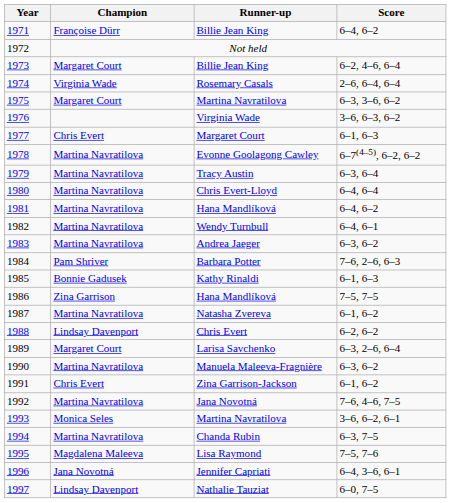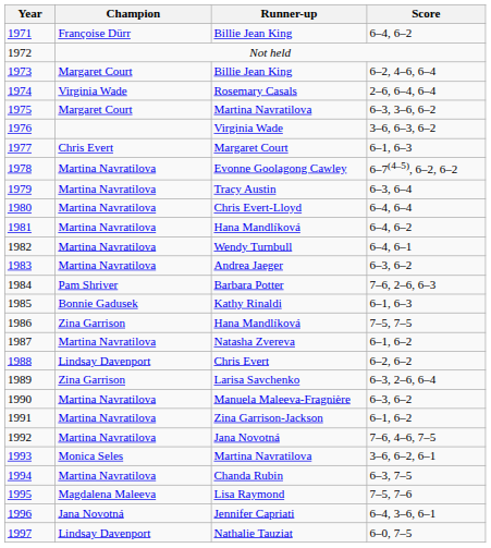 <table class="wikitable">
 <tr>
 <th width=60>Year</th>
 <th width=200>Champion</th>
 <th width=200>Runner-up</th>
 <th width=150>Score</th>
 </tr>
 <tr>
 <td><a href='#'>1971</a></td>
 <td> <a href='#'>Françoise Dürr</a></td>
 <td> <a href='#'>Billie Jean King</a></td>
 <td>6–4, 6–2</td>
 </tr>
 <tr>
 <td>1972</td>
 <td colspan=3 align=center><em>Not held</em></td>
 </tr>
 <tr>
 <td><a href='#'>1973</a></td>
 <td> <a href='#'>Margaret Court</a></td>
 <td> <a href='#'>Billie Jean King</a></td>
 <td>6–2, 4–6, 6–4</td>
 </tr>
 <tr>
 <td><a href='#'>1974</a></td>
 <td> <a href='#'>Virginia Wade</a></td>
 <td> <a href='#'>Rosemary Casals</a></td>
 <td>2–6, 6–4, 6–4</td>
 </tr>
 <tr>
 <td><a href='#'>1975</a></td>
 <td> <a href='#'>Margaret Court</a></td>
 <td> <a href='#'>Martina Navratilova</a></td>
 <td>6–3, 3–6, 6–2</td>
 </tr>
 <tr>
 <td><a href='#'>1976</a></td>
 <td></td>
 <td> <a href='#'>Virginia Wade</a></td>
 <td>3–6, 6–3, 6–2</td>
 </tr>
 <tr>
 <td><a href='#'>1977</a></td>
 <td> <a href='#'>Chris Evert</a></td>
 <td> <a href='#'>Margaret Court</a></td>
 <td>6–1, 6–3</td>
 </tr>
 <tr>
 <td><a href='#'>1978</a></td>
 <td> <a href='#'>Martina Navratilova</a></td>
 <td> <a href='#'>Evonne Goolagong Cawley</a></td>
 <td>6–7<sup>(4–5)</sup>, 6–2, 6–2</td>
 </tr>
 <tr>
 <td><a href='#'>1979</a></td>
 <td> <a href='#'>Martina Navratilova</a></td>
 <td> <a href='#'>Tracy Austin</a></td>
 <td>6–3, 6–4</td>
 </tr>
 <tr>
 <td><a href='#'>1980</a></td>
 <td> <a href='#'>Martina Navratilova</a></td>
 <td> <a href='#'>Chris Evert-Lloyd</a></td>
 <td>6–4, 6–4</td>
 </tr>
 <tr>
 <td><a href='#'>1981</a></td>
 <td> <a href='#'>Martina Navratilova</a></td>
 <td> <a href='#'>Hana Mandlíková</a></td>
 <td>6–4, 6–2</td>
 </tr>
 <tr>
 <td>1982</td>
 <td> <a href='#'>Martina Navratilova</a></td>
 <td> <a href='#'>Wendy Turnbull</a></td>
 <td>6–4, 6–1</td>
 </tr>
 <tr>
 <td><a href='#'>1983</a></td>
 <td> <a href='#'>Martina Navratilova</a></td>
 <td> <a href='#'>Andrea Jaeger</a></td>
 <td>6–3, 6–2</td>
 </tr>
 <tr>
 <td>1984</td>
 <td> <a href='#'>Pam Shriver</a></td>
 <td> <a href='#'>Barbara Potter</a></td>
 <td>7–6, 2–6, 6–3</td>
 </tr>
 <tr>
 <td>1985</td>
 <td> <a href='#'>Bonnie Gadusek</a></td>
 <td> <a href='#'>Kathy Rinaldi</a></td>
 <td>6–1, 6–3</td>
 </tr>
 <tr>
 <td>1986</td>
 <td> <a href='#'>Zina Garrison</a></td>
 <td> <a href='#'>Hana Mandlíková</a></td>
 <td>7–5, 7–5</td>
 </tr>
 <tr>
 <td>1987</td>
 <td> <a href='#'>Martina Navratilova</a></td>
 <td> <a href='#'>Natasha Zvereva</a></td>
 <td>6–1, 6–2</td>
 </tr>
 <tr>
 <td><a href='#'>1988</a></td>
 <td> <a href='#'>Lindsay Davenport</a></td>
 <td> <a href='#'>Chris Evert</a></td>
 <td>6–2, 6–2</td>
 </tr>
 <tr>
 <td>1989</td>
-<td> <a href='#'>Margaret Court</a></td>
+<td> <a href='#'>Zina Garrison</a></td>
 <td> <a href='#'>Larisa Savchenko</a></td>
 <td>6–3, 2–6, 6–4</td>
 </tr>
 <tr>
 <td>1990</td>
 <td> <a href='#'>Martina Navratilova</a></td>
 <td> <a href='#'>Manuela Maleeva-Fragnière</a></td>
 <td>6–3, 6–2</td>
 </tr>
 <tr>
 <td>1991</td>
-<td> <a href='#'>Chris Evert</a></td>
+<td> <a href='#'>Martina Navratilova</a></td>
 <td> <a href='#'>Zina Garrison-Jackson</a></td>
 <td>6–1, 6–2</td>
 </tr>
 <tr>
 <td>1992</td>
 <td> <a href='#'>Martina Navratilova</a></td>
 <td> <a href='#'>Jana Novotná</a></td>
 <td>7–6, 4–6, 7–5</td>
 </tr>
 <tr>
 <td><a href='#'>1993</a></td>
 <td> <a href='#'>Monica Seles</a></td>
 <td> <a href='#'>Martina Navratilova</a></td>
 <td>3–6, 6–2, 6–1</td>
 </tr>
 <tr>
 <td><a href='#'>1994</a></td>
 <td> <a href='#'>Martina Navratilova</a></td>
 <td> <a href='#'>Chanda Rubin</a></td>
 <td>6–3, 7–5</td>
 </tr>
 <tr>
 <td><a href='#'>1995</a></td>
 <td> <a href='#'>Magdalena Maleeva</a></td>
 <td> <a href='#'>Lisa Raymond</a></td>
 <td>7–5, 7–6</td>
 </tr>
 <tr>
 <td><a href='#'>1996</a></td>
 <td> <a href='#'>Jana Novotná</a></td>
 <td> <a href='#'>Jennifer Capriati</a></td>
 <td>6–4, 3–6, 6–1</td>
 </tr>
 <tr>
 <td><a href='#'>1997</a></td>
 <td> <a href='#'>Lindsay Davenport</a></td>
 <td> <a href='#'>Nathalie Tauziat</a></td>
 <td>6–0, 7–5</td>
 </tr>
 </table>
